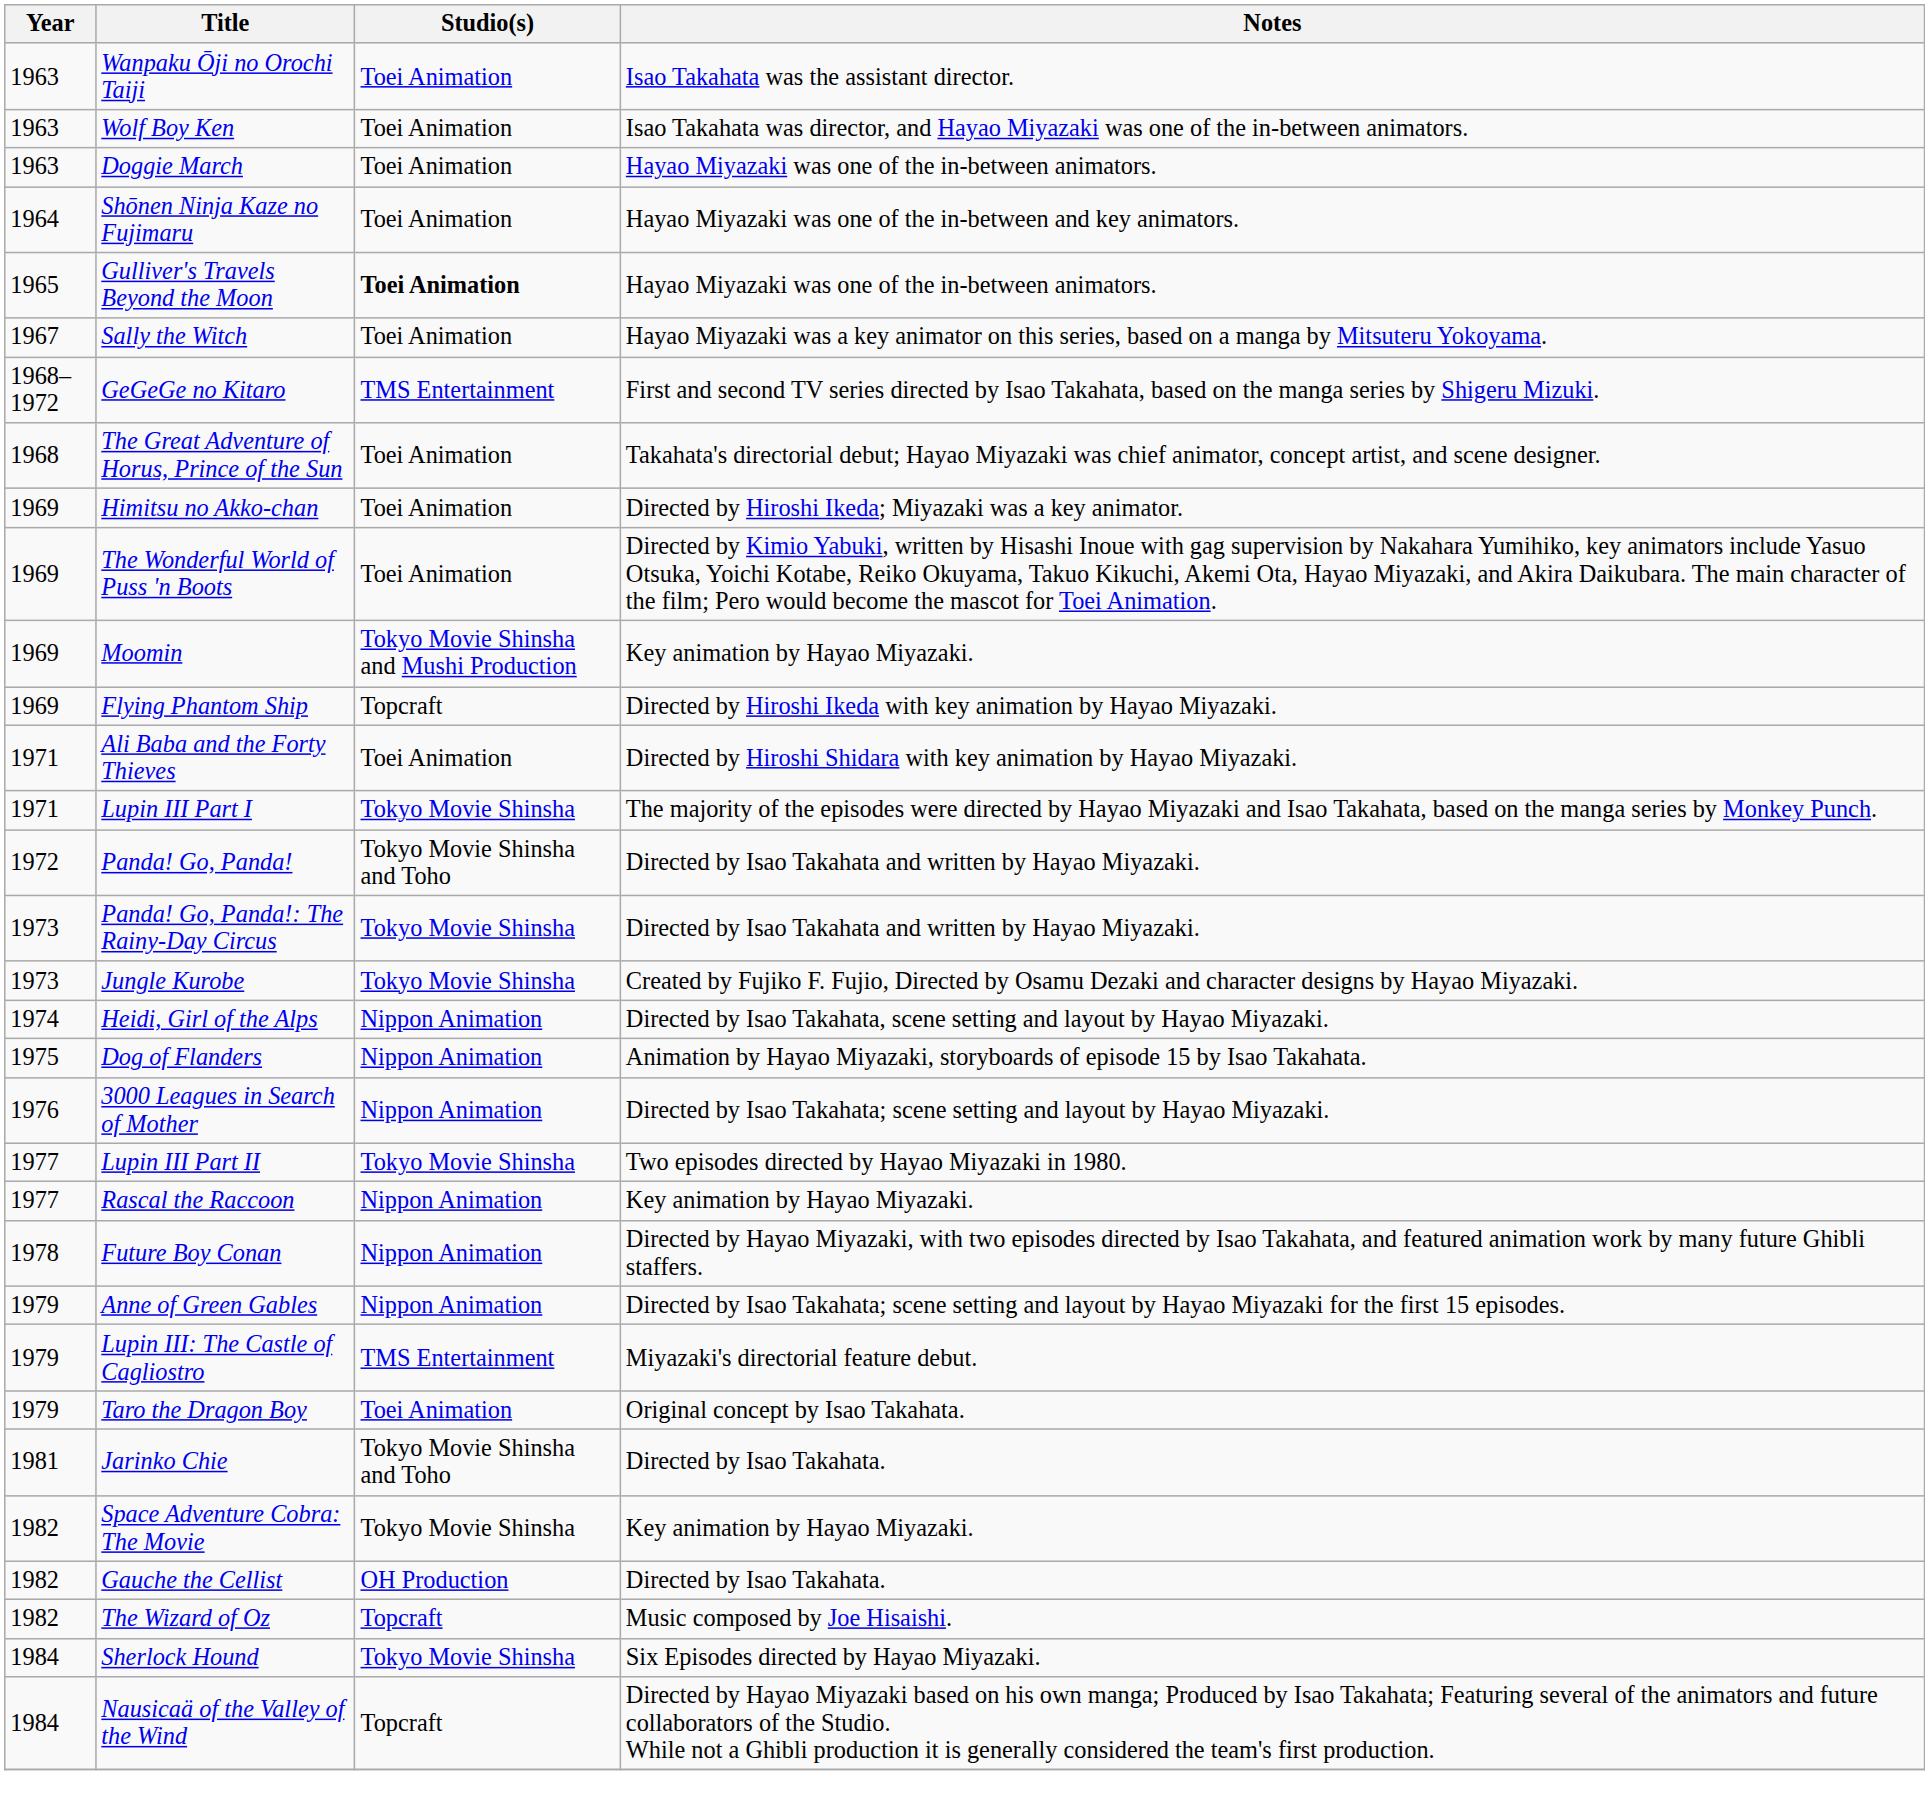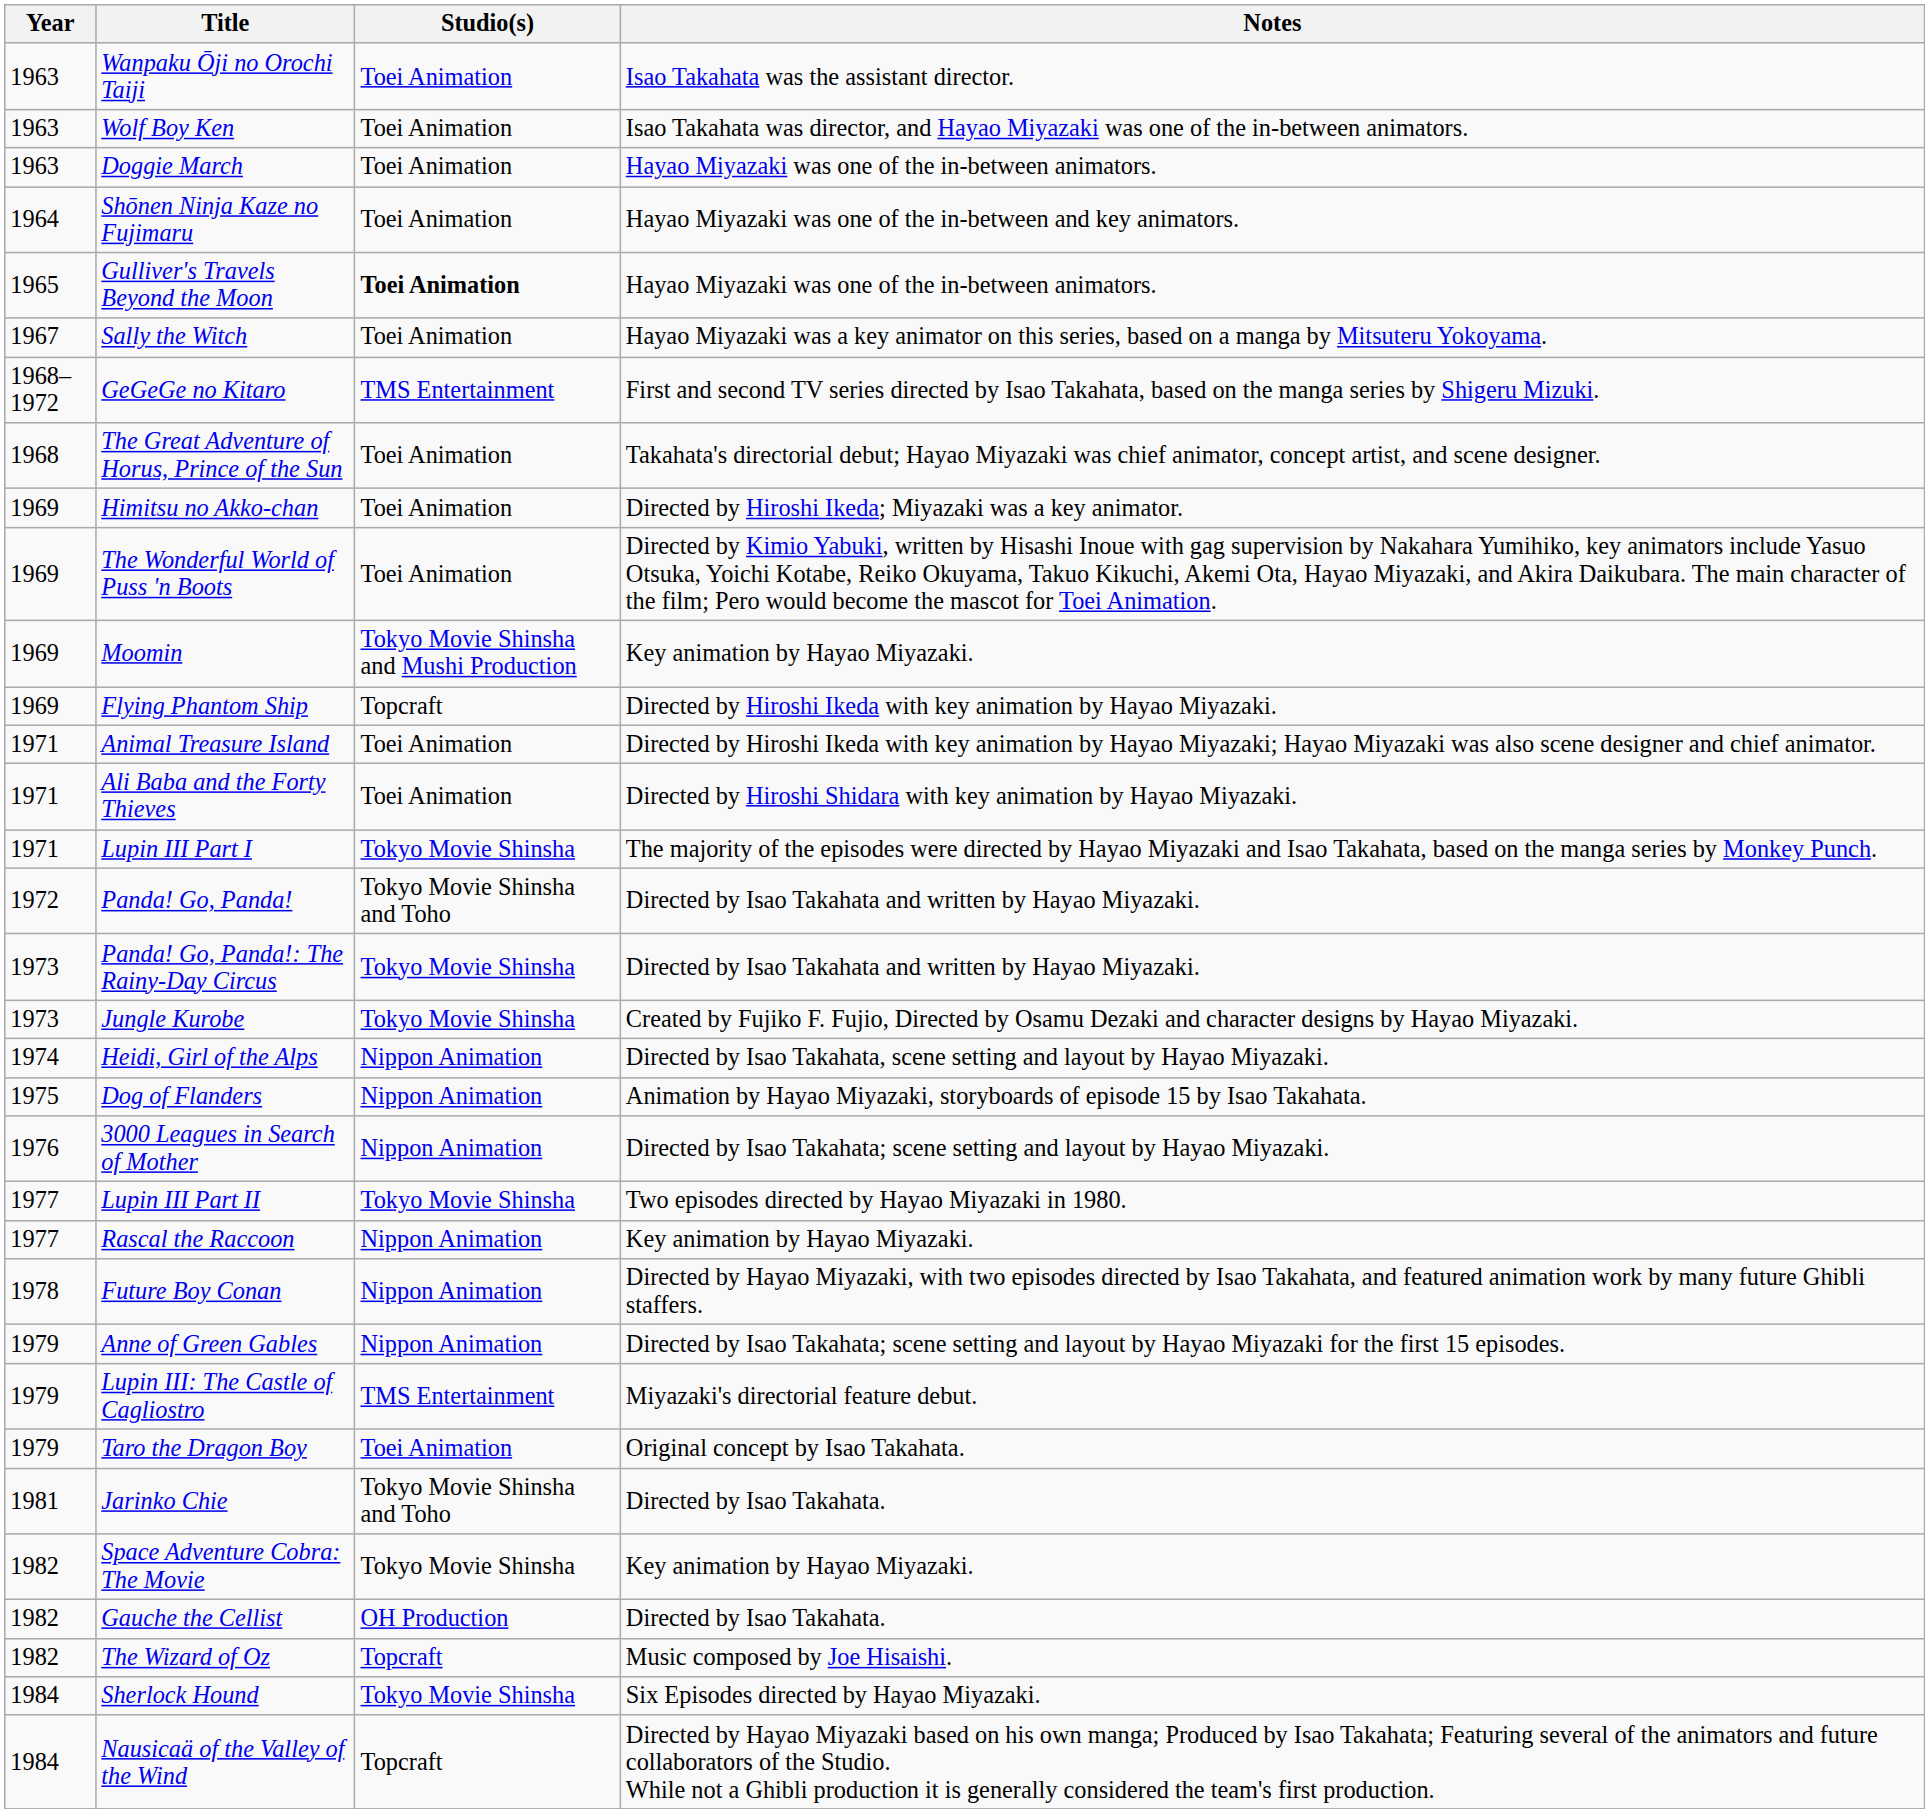 <table class="wikitable sortable"  style="width:100%;">
 <tr>
 <th data-sort-type="number">Year</th>
 <th data-sort-type="text">Title</th>
 <th data-sort-type="text">Studio(s)</th>
 <th data-sort-type="text">Notes</th>
 </tr>
 <tr>
 <td>1963</td>
 <td><em><a href='#'>Wanpaku Ōji no Orochi Taiji</a></em></td>
 <td><a href='#'>Toei Animation</a></td>
 <td><a href='#'>Isao Takahata</a> was the assistant director.</td>
 </tr>
 <tr>
 <td>1963</td>
 <td><em><a href='#'>Wolf Boy Ken</a></em></td>
 <td>Toei Animation</td>
 <td>Isao Takahata was director, and <a href='#'>Hayao Miyazaki</a> was one of the in-between animators.</td>
 </tr>
 <tr>
 <td>1963</td>
 <td><em><a href='#'>Doggie March</a></em></td>
 <td>Toei Animation</td>
 <td><a href='#'>Hayao Miyazaki</a> was one of the in-between animators.</td>
 </tr>
 <tr>
 <td>1964</td>
 <td><em><a href='#'>Shōnen Ninja Kaze no Fujimaru</a></em></td>
 <td>Toei Animation</td>
 <td>Hayao Miyazaki was one of the in-between and key animators.</td>
 </tr>
 <tr>
 <td>1965</td>
 <td><em><a href='#'>Gulliver's Travels Beyond the Moon</a></em></td>
 <td><strong>Toei Animation</strong></td>
 <td>Hayao Miyazaki was one of the in-between animators.</td>
 </tr>
 <tr>
 <td>1967</td>
 <td><em><a href='#'>Sally the Witch</a></em></td>
 <td>Toei Animation</td>
 <td>Hayao Miyazaki was a key animator on this series, based on a manga by <a href='#'>Mitsuteru Yokoyama</a>.</td>
 </tr>
 <tr>
 <td>1968–1972</td>
 <td><em><a href='#'>GeGeGe no Kitaro</a></em></td>
 <td><a href='#'>TMS Entertainment</a></td>
 <td>First and second TV series directed by Isao Takahata, based on the manga series by <a href='#'>Shigeru Mizuki</a>.</td>
 </tr>
 <tr>
 <td>1968</td>
 <td><em><a href='#'>The Great Adventure of Horus, Prince of the Sun</a></em></td>
 <td>Toei Animation</td>
 <td>Takahata's directorial debut; Hayao Miyazaki was chief animator, concept artist, and scene designer.</td>
 </tr>
 <tr>
 <td>1969</td>
 <td><em><a href='#'>Himitsu no Akko-chan</a></em></td>
 <td>Toei Animation</td>
 <td>Directed by <a href='#'>Hiroshi Ikeda</a>; Miyazaki was a key animator.</td>
 </tr>
 <tr>
 <td>1969</td>
 <td><em><a href='#'>The Wonderful World of Puss 'n Boots</a></em></td>
 <td>Toei Animation</td>
 <td>Directed by <a href='#'>Kimio Yabuki</a>, written by Hisashi Inoue with gag supervision by Nakahara Yumihiko, key animators include Yasuo Otsuka, Yoichi Kotabe, Reiko Okuyama, Takuo Kikuchi, Akemi Ota, Hayao Miyazaki, and Akira Daikubara. The main character of the film; Pero would become the mascot for <a href='#'>Toei Animation</a>.</td>
 </tr>
 <tr>
 <td>1969</td>
 <td><em><a href='#'>Moomin</a></em></td>
 <td><a href='#'>Tokyo Movie Shinsha</a> and <a href='#'>Mushi Production</a></td>
 <td>Key animation by Hayao Miyazaki.</td>
 </tr>
 <tr>
 <td>1969</td>
 <td><em><a href='#'>Flying Phantom Ship</a></em></td>
 <td>Topcraft</td>
 <td>Directed by <a href='#'>Hiroshi Ikeda</a> with key animation by Hayao Miyazaki.</td>
+</tr>
+<tr>
+<td>1971</td>
+<td><em><a href='#'>Animal Treasure Island</a></em></td>
+<td>Toei Animation</td>
+<td>Directed by Hiroshi Ikeda with key animation by Hayao Miyazaki; Hayao Miyazaki was also scene designer and chief animator.</td>
 </tr>
 <tr>
 <td>1971</td>
 <td><em><a href='#'>Ali Baba and the Forty Thieves</a></em></td>
 <td>Toei Animation</td>
 <td>Directed by <a href='#'>Hiroshi Shidara</a> with key animation by Hayao Miyazaki.</td>
 </tr>
 <tr>
 <td>1971</td>
 <td><em><a href='#'>Lupin III Part I</a></em></td>
 <td><a href='#'>Tokyo Movie Shinsha</a></td>
 <td>The majority of the episodes were directed by Hayao Miyazaki and Isao Takahata, based on the manga series by <a href='#'>Monkey Punch</a>.</td>
 </tr>
 <tr>
 <td>1972</td>
 <td><em><a href='#'>Panda! Go, Panda!</a></em></td>
 <td>Tokyo Movie Shinsha and Toho</td>
 <td>Directed by Isao Takahata and written by Hayao Miyazaki.</td>
 </tr>
 <tr>
 <td>1973</td>
 <td><em><a href='#'>Panda! Go, Panda!: The Rainy-Day Circus</a></em></td>
 <td><a href='#'>Tokyo Movie Shinsha</a></td>
 <td>Directed by Isao Takahata and written by Hayao Miyazaki.</td>
 </tr>
 <tr>
 <td>1973</td>
 <td><em><a href='#'>Jungle Kurobe</a></em></td>
 <td><a href='#'>Tokyo Movie Shinsha</a></td>
 <td>Created by Fujiko F. Fujio, Directed by Osamu Dezaki and character designs by Hayao Miyazaki.</td>
 </tr>
 <tr>
 <td>1974</td>
 <td><em><a href='#'>Heidi, Girl of the Alps</a></em></td>
 <td><a href='#'>Nippon Animation</a></td>
 <td>Directed by Isao Takahata, scene setting and layout by Hayao Miyazaki.</td>
 </tr>
 <tr>
 <td>1975</td>
 <td><em><a href='#'>Dog of Flanders</a></em></td>
 <td><a href='#'>Nippon Animation</a></td>
 <td>Animation by Hayao Miyazaki, storyboards of episode 15 by Isao Takahata.</td>
 </tr>
 <tr>
 <td>1976</td>
 <td><em><a href='#'>3000 Leagues in Search of Mother</a></em></td>
 <td><a href='#'>Nippon Animation</a></td>
 <td>Directed by Isao Takahata; scene setting and layout by Hayao Miyazaki.</td>
 </tr>
 <tr>
 <td>1977</td>
 <td><em><a href='#'>Lupin III Part II</a></em></td>
 <td><a href='#'>Tokyo Movie Shinsha</a></td>
 <td>Two episodes directed by Hayao Miyazaki in 1980.</td>
 </tr>
 <tr>
 <td>1977</td>
 <td><em><a href='#'>Rascal the Raccoon</a></em></td>
 <td><a href='#'>Nippon Animation</a></td>
 <td>Key animation by Hayao Miyazaki.</td>
 </tr>
 <tr>
 <td>1978</td>
 <td><em><a href='#'>Future Boy Conan</a></em></td>
 <td><a href='#'>Nippon Animation</a></td>
 <td>Directed by Hayao Miyazaki, with two episodes directed by Isao Takahata, and featured animation work by many future Ghibli staffers.</td>
 </tr>
 <tr>
 <td>1979</td>
 <td><em><a href='#'>Anne of Green Gables</a></em></td>
 <td><a href='#'>Nippon Animation</a></td>
 <td>Directed by Isao Takahata; scene setting and layout by Hayao Miyazaki for the first 15 episodes.</td>
 </tr>
 <tr>
 <td>1979</td>
 <td><em><a href='#'>Lupin III: The Castle of Cagliostro</a></em></td>
 <td><a href='#'>TMS Entertainment</a></td>
 <td>Miyazaki's directorial feature debut.</td>
 </tr>
 <tr>
 <td>1979</td>
 <td><em><a href='#'>Taro the Dragon Boy</a></em></td>
 <td><a href='#'>Toei Animation</a></td>
 <td>Original concept by Isao Takahata.</td>
 </tr>
 <tr>
 <td>1981</td>
 <td><em><a href='#'>Jarinko Chie</a></em></td>
 <td>Tokyo Movie Shinsha and Toho</td>
 <td>Directed by Isao Takahata.</td>
 </tr>
 <tr>
 <td>1982</td>
 <td><em><a href='#'>Space Adventure Cobra: The Movie</a></em></td>
 <td>Tokyo Movie Shinsha</td>
 <td>Key animation by Hayao Miyazaki.</td>
 </tr>
 <tr>
 <td>1982</td>
 <td><em><a href='#'>Gauche the Cellist</a></em></td>
 <td><a href='#'>OH Production</a></td>
 <td>Directed by Isao Takahata.</td>
 </tr>
 <tr>
 <td>1982</td>
 <td><em><a href='#'>The Wizard of Oz</a></em></td>
 <td><a href='#'>Topcraft</a></td>
 <td>Music composed by <a href='#'>Joe Hisaishi</a>.</td>
 </tr>
 <tr>
 <td>1984</td>
 <td><em><a href='#'>Sherlock Hound</a></em></td>
 <td><a href='#'>Tokyo Movie Shinsha</a></td>
 <td>Six Episodes directed by Hayao Miyazaki.</td>
 </tr>
 <tr>
 <td>1984</td>
 <td><em><a href='#'>Nausicaä of the Valley of the Wind</a></em></td>
 <td>Topcraft</td>
 <td>Directed by Hayao Miyazaki based on his own manga; Produced by Isao Takahata; Featuring several of the animators and future collaborators of the Studio.<br>While not a Ghibli production it is generally considered the team's first production.</td>
 </tr>
 <tr>
 </tr>
 </table>
